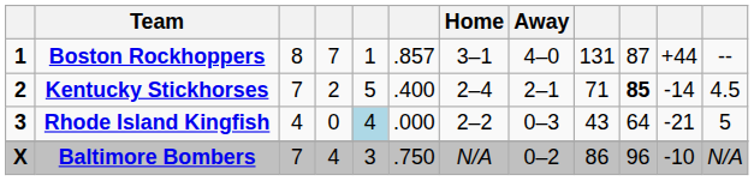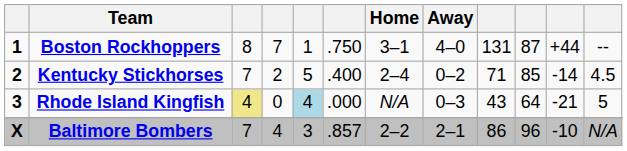 <table class="wikitable" style="text-align:center;">
 <tr>
 <th width=15></th>
 <th width=175>Team</th>
 <th width=20></th>
 <th width=20></th>
 <th width=20></th>
 <th width=20></th>
 <th width=20>Home</th>
 <th width=20>Away</th>
 <th width=20></th>
 <th width=20></th>
 <th width=20></th>
 <th width=20></th>
 </tr>
 <tr>
 <td align=center><strong>1</strong></td>
 <td align=center><strong><a href='#'>Boston Rockhoppers</a></strong></td>
 <td align=center>8</td>
 <td align=center>7</td>
 <td align=center>1</td>
-<td align=center>.857</td>
+<td align=center>.750</td>
 <td align=center>3–1</td>
 <td align=center>4–0</td>
 <td align=center>131</td>
 <td align=center>87</td>
 <td align=center>+44</td>
 <td align=center>--</td>
 </tr>
 <tr>
 <td align=center><strong>2</strong></td>
 <td align=center><strong><a href='#'>Kentucky Stickhorses</a></strong></td>
 <td align=center>7</td>
 <td align=center>2</td>
 <td align=center>5</td>
 <td align=center>.400</td>
 <td align=center>2–4</td>
-<td align=center>2–1</td>
+<td align=center>0–2</td>
 <td align=center>71</td>
-<td align=center><strong>85</strong></td>
+<td align=center>85</td>
 <td align=center>-14</td>
 <td align=center>4.5</td>
 </tr>
 <tr>
 <td align=center><strong>3</strong></td>
 <td align=center><strong><a href='#'>Rhode Island Kingfish</a></strong></td>
-<td align=center>4</td>
+<td align=center style="background: khaki;">4</td>
 <td align=center>0</td>
 <td align=center style="background: lightblue;">4</td>
 <td align=center>.000</td>
-<td align=center>2–2</td>
+<td align=center><em>N/A</em></td>
 <td align=center>0–3</td>
 <td align=center>43</td>
 <td align=center>64</td>
 <td align=center>-21</td>
 <td align=center>5</td>
 </tr>
 <tr>
 </tr>
 <tr bgcolor=#C0C0C0>
 <td align=center><strong>X</strong></td>
 <td align=center><strong><a href='#'>Baltimore Bombers</a></strong></td>
 <td align=center>7</td>
 <td align=center>4</td>
 <td align=center>3</td>
-<td align=center>.750</td>
-<td align=center><em>N/A</em></td>
-<td align=center>0–2</td>
+<td align=center>.857</td>
+<td align=center>2–2</td>
+<td align=center>2–1</td>
 <td align=center>86</td>
 <td align=center>96</td>
 <td align=center>-10</td>
 <td align=center><em>N/A</em></td>
 </tr>
 </table>
